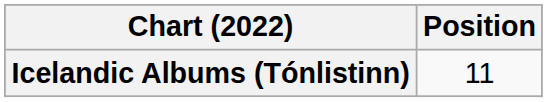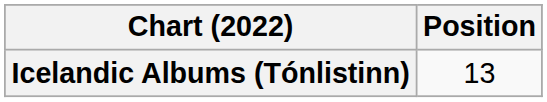 <table class="wikitable plainrowheaders" style="text-align:center">
 <tr>
 <th scope="col">Chart (2022)</th>
 <th scope="col">Position</th>
 </tr>
 <tr>
 <th scope="row">Icelandic Albums (Tónlistinn)</th>
-<td>11</td>
+<td>13</td>
 </tr>
 </table>
